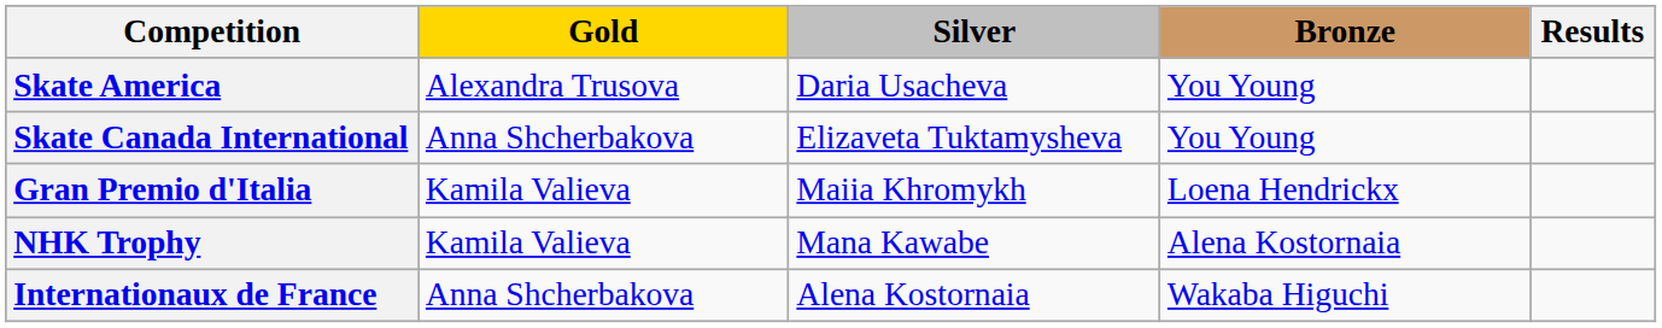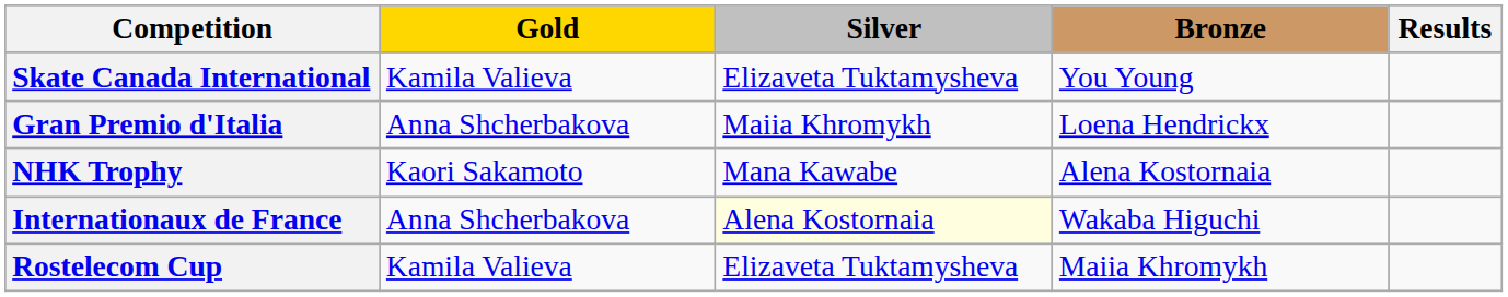 <table class="wikitable unsortable" style="text-align:left; width:90%">
 <tr>
 <th scope="col" style="text-align:center; width:25%">Competition</th>
 <td scope="col" style="text-align:center; width:22.5%; background:gold"><strong>Gold</strong></td>
 <td scope="col" style="text-align:center; width:22.5%; background:silver"><strong>Silver</strong></td>
 <td scope="col" style="text-align:center; width:22.5%; background:#c96"><strong>Bronze</strong></td>
 <th scope="col" style="text-align:center; width:7.5%">Results</th>
 </tr>
 <tr>
-<th scope="row" style="text-align:left"> <a href='#'>Skate America</a></th>
-<td> <a href='#'>Alexandra Trusova</a></td>
-<td> <a href='#'>Daria Usacheva</a></td>
-<td> <a href='#'>You Young</a></td>
-<td></td>
-</tr>
-<tr>
 <th scope="row" style="text-align:left"> <a href='#'>Skate Canada International</a></th>
-<td> <a href='#'>Anna Shcherbakova</a></td>
+<td> <a href='#'>Kamila Valieva</a></td>
 <td> <a href='#'>Elizaveta Tuktamysheva</a></td>
 <td> <a href='#'>You Young</a></td>
 <td></td>
 </tr>
 <tr>
 <th scope="row" style="text-align:left"> <a href='#'>Gran Premio d'Italia</a></th>
-<td> <a href='#'>Kamila Valieva</a></td>
+<td> <a href='#'>Anna Shcherbakova</a></td>
 <td> <a href='#'>Maiia Khromykh</a></td>
 <td> <a href='#'>Loena Hendrickx</a></td>
 <td></td>
 </tr>
 <tr>
 <th scope="row" style="text-align:left"> <a href='#'>NHK Trophy</a></th>
-<td> <a href='#'>Kamila Valieva</a></td>
+<td> <a href='#'>Kaori Sakamoto</a></td>
 <td> <a href='#'>Mana Kawabe</a></td>
 <td> <a href='#'>Alena Kostornaia</a></td>
 <td></td>
 </tr>
 <tr>
 <th scope="row" style="text-align:left"> <a href='#'>Internationaux de France</a></th>
 <td> <a href='#'>Anna Shcherbakova</a></td>
-<td> <a href='#'>Alena Kostornaia</a></td>
+<td style="background: lightyellow;"> <a href='#'>Alena Kostornaia</a></td>
 <td> <a href='#'>Wakaba Higuchi</a></td>
 <td></td>
 </tr>
+<tr>
+<th scope="row" style="text-align:left"> <a href='#'>Rostelecom Cup</a></th>
+<td> <a href='#'>Kamila Valieva</a></td>
+<td> <a href='#'>Elizaveta Tuktamysheva</a></td>
+<td> <a href='#'>Maiia Khromykh</a></td>
+<td></td>
+</tr>
 </table>
